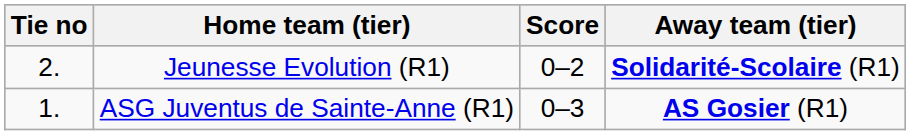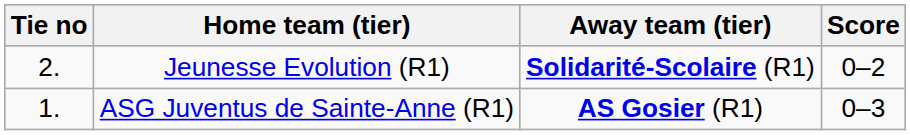 <table class="wikitable" style="text-align: center">
 <tr>
 <th>Tie no</th>
 <th>Home team (tier)</th>
+<th>Away team (tier)</th>
 <th>Score</th>
-<th>Away team (tier)</th>
 </tr>
 <tr>
 <td>2.</td>
 <td> <a href='#'>Jeunesse Evolution</a> (R1)</td>
+<td><strong><a href='#'>Solidarité-Scolaire</a></strong> (R1) </td>
 <td>0–2</td>
-<td><strong><a href='#'>Solidarité-Scolaire</a></strong> (R1) </td>
 </tr>
 <tr>
 <td>1.</td>
 <td> <a href='#'>ASG Juventus de Sainte-Anne</a> (R1)</td>
+<td><strong><a href='#'>AS Gosier</a></strong> (R1) </td>
 <td>0–3</td>
-<td><strong><a href='#'>AS Gosier</a></strong> (R1) </td>
 </tr>
 </table>
